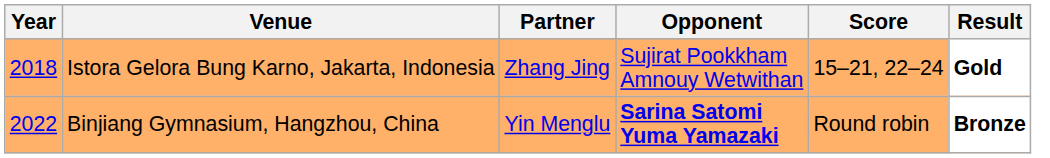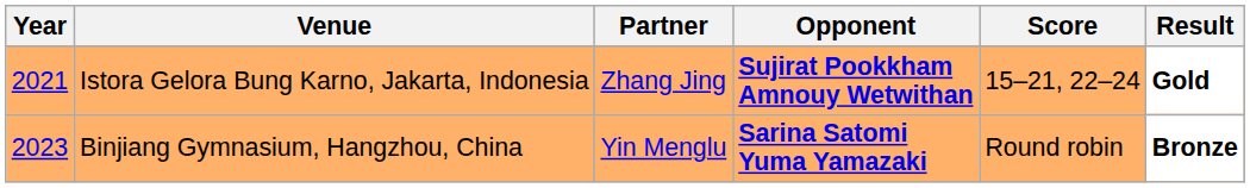 <table class="sortable wikitable" style="font-size: 90%;">
 <tr>
 <th>Year</th>
 <th>Venue</th>
 <th>Partner</th>
 <th>Opponent</th>
 <th>Score</th>
 <th>Result</th>
 </tr>
 <tr style="background:#FFB069">
-<td align="center"><a href='#'>2018</a></td>
+<td align="center"><a href='#'>2021</a></td>
 <td align="left">Istora Gelora Bung Karno, Jakarta, Indonesia</td>
 <td align="left"> <a href='#'>Zhang Jing</a></td>
-<td align="left"> <a href='#'>Sujirat Pookkham</a><br> <a href='#'>Amnouy Wetwithan</a></td>
+<td align="left"><strong> <a href='#'>Sujirat Pookkham</a><br> <a href='#'>Amnouy Wetwithan</a></strong></td>
 <td align="left">15–21, 22–24</td>
 <td style="text-align:left; background:white"> <strong>Gold</strong></td>
 </tr>
 <tr style="background:#FFB069">
-<td align="center"><a href='#'>2022</a></td>
+<td align="center"><a href='#'>2023</a></td>
 <td align="left">Binjiang Gymnasium, Hangzhou, China</td>
 <td align="left"> <a href='#'>Yin Menglu</a></td>
 <td align="left"><strong> <a href='#'>Sarina Satomi</a><br> <a href='#'>Yuma Yamazaki</a></strong></td>
 <td align="left">Round robin</td>
 <td style="text-align:left; background:white"> <strong>Bronze</strong></td>
 </tr>
 </table>
